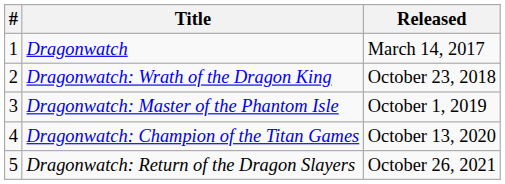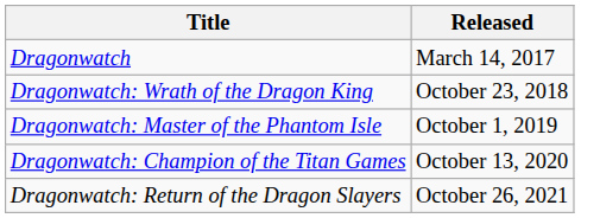 <table class="wikitable sortable">
 <tr>
-<th>#</th>
 <th>Title</th>
 <th>Released</th>
 </tr>
 <tr>
-<td>1</td>
 <td><em><a href='#'>Dragonwatch</a></em></td>
 <td>March 14, 2017</td>
 </tr>
 <tr>
-<td>2</td>
 <td><em><a href='#'>Dragonwatch: Wrath of the Dragon King</a></em></td>
 <td>October 23, 2018</td>
 </tr>
 <tr>
-<td>3</td>
 <td><em><a href='#'>Dragonwatch: Master of the Phantom Isle</a></em></td>
 <td>October 1, 2019</td>
 </tr>
 <tr>
-<td>4</td>
 <td><em><a href='#'>Dragonwatch: Champion of the Titan Games</a></em></td>
 <td>October 13, 2020</td>
 </tr>
 <tr>
-<td>5</td>
 <td><em>Dragonwatch: Return of the Dragon Slayers</em></td>
 <td>October 26, 2021</td>
 </tr>
 </table>
